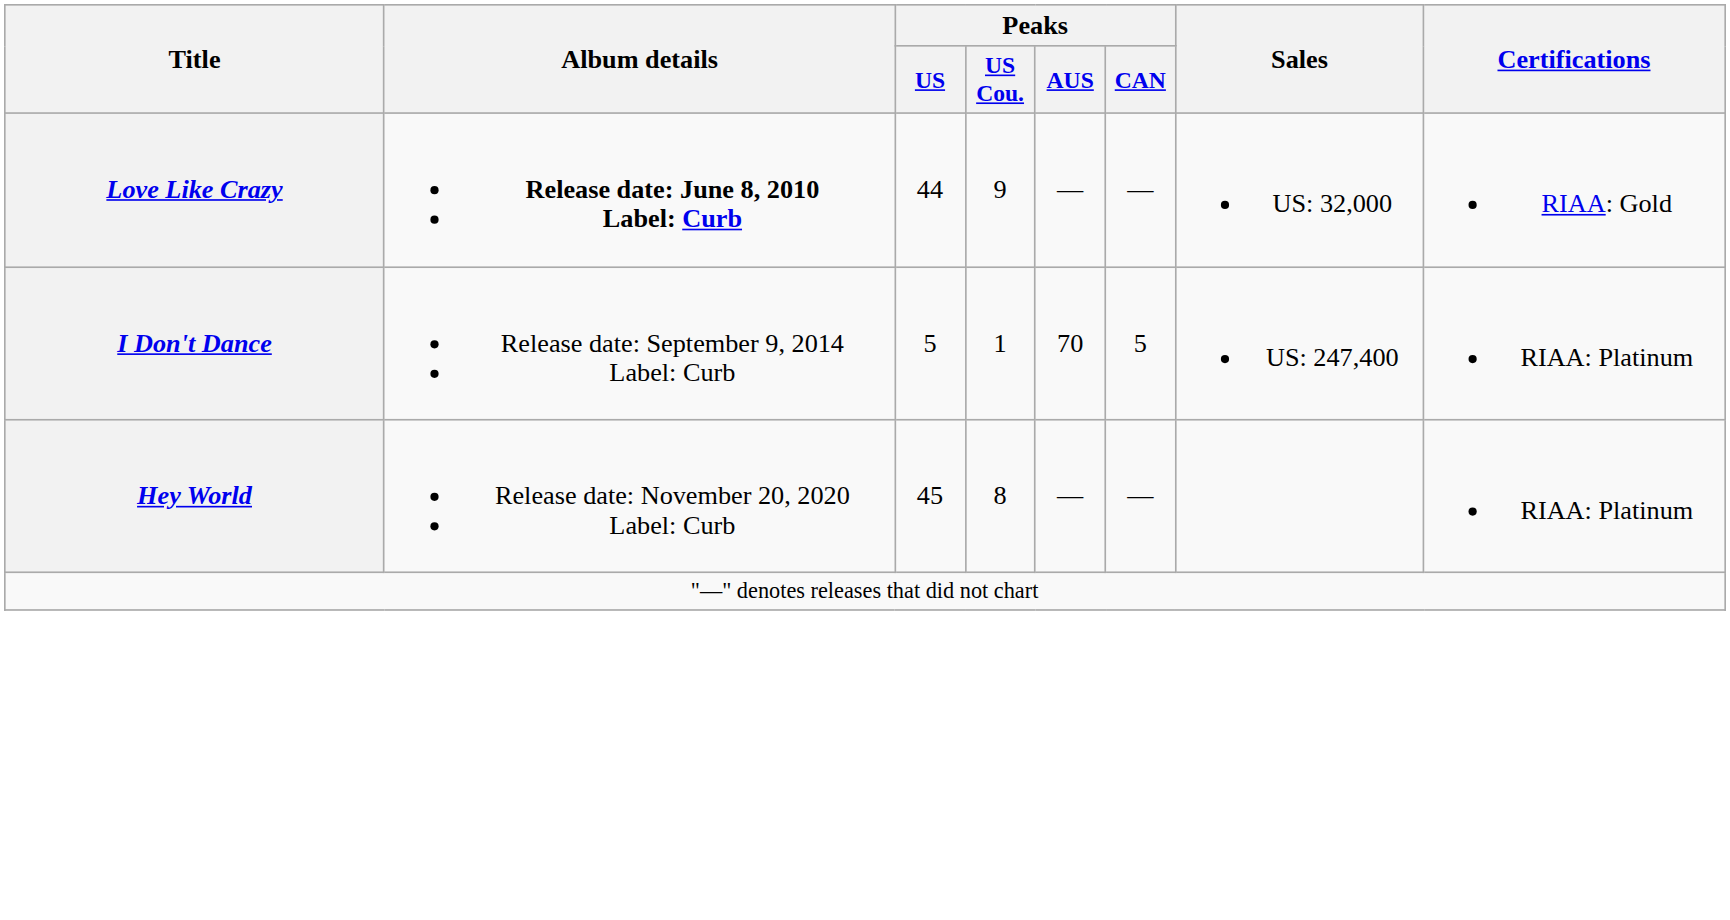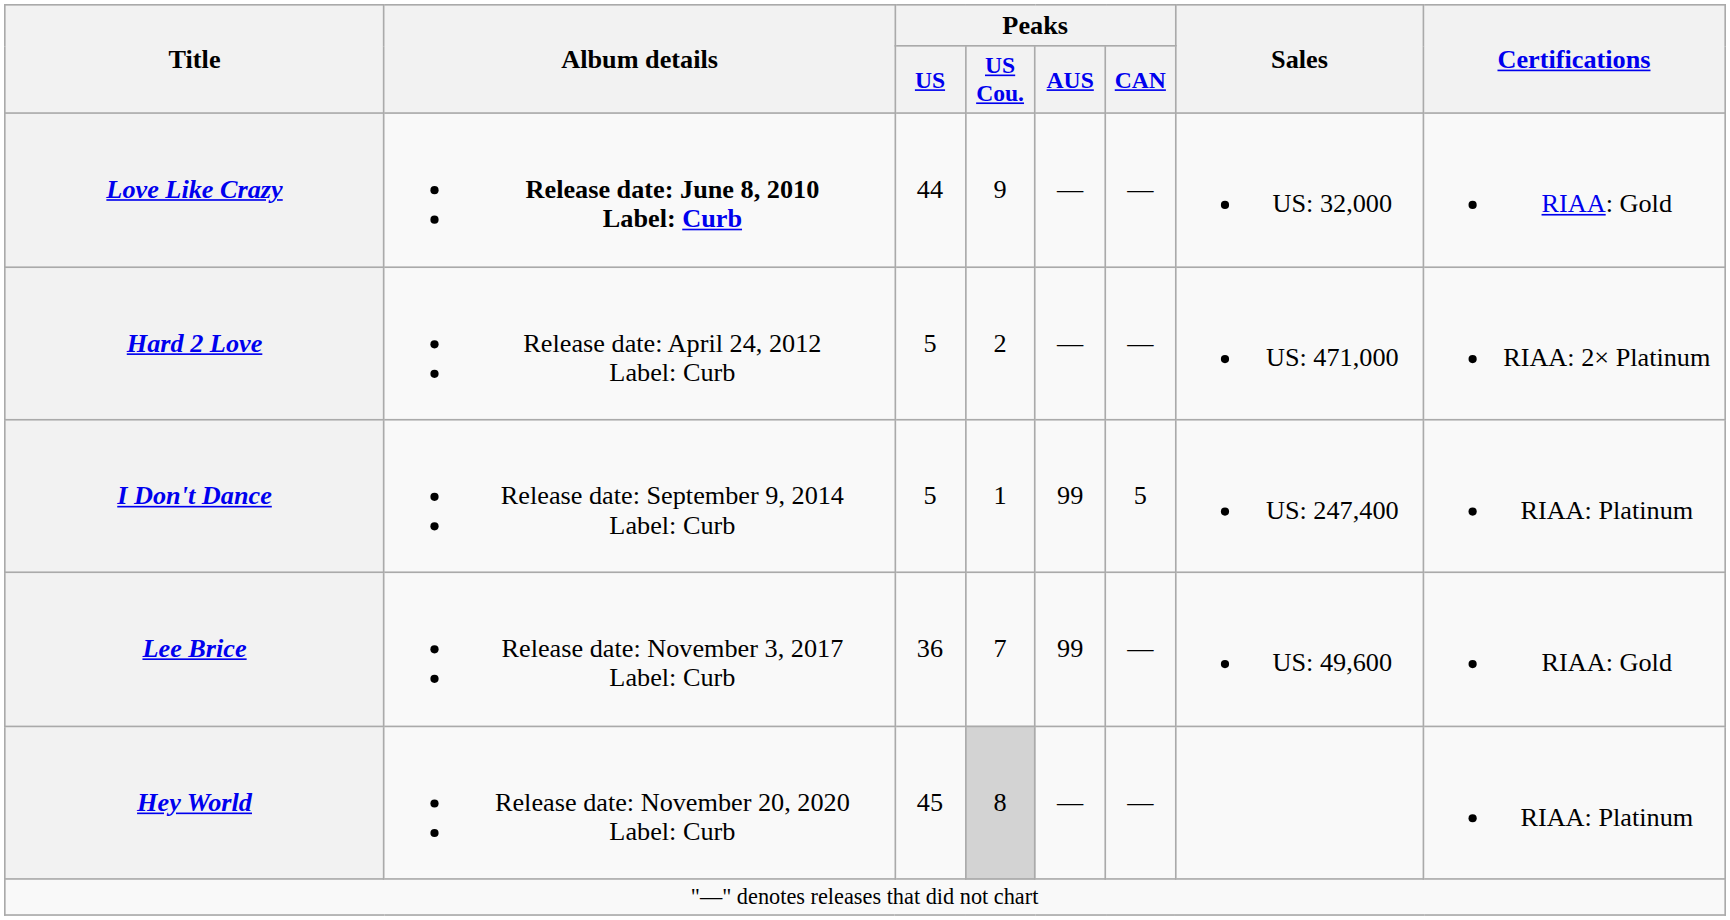 <table class="wikitable plainrowheaders" style="text-align:center;" border="1">
 <tr>
 <th scope="col" rowspan="2" style="width:14em;">Title</th>
 <th scope="col" rowspan="2" style="width:19em;">Album details</th>
 <th scope="col" colspan="4">Peaks</th>
 <th scope="col" rowspan="2" style="width:9em;">Sales</th>
 <th scope="col" rowspan="2" style="width:11em;"><a href='#'>Certifications</a></th>
 </tr>
 <tr>
 <th scope="col" style="width:2.5em;font-size:90%;"><a href='#'>US</a><br></th>
 <th scope="col" style="width:2.5em;font-size:90%;"><a href='#'>US Cou.</a><br></th>
 <th scope="col" style="width:2.5em;font-size:90%;"><a href='#'>AUS</a><br></th>
 <th scope="col" style="width:2.5em;font-size:90%;"><a href='#'>CAN</a><br></th>
 </tr>
 <tr>
 <th scope="row"><em><a href='#'>Love Like Crazy</a></em></th>
 <td><strong><br><ul><li>Release date: June 8, 2010</li><li>Label: <a href='#'>Curb</a></li></ul></strong></td>
 <td>44</td>
 <td>9</td>
 <td>—</td>
 <td>—</td>
 <td><br><ul><li>US: 32,000</li></ul></td>
 <td><br><ul><li><a href='#'>RIAA</a>: Gold</li></ul></td>
 </tr>
 <tr>
+<th scope="row"><em><a href='#'>Hard 2 Love</a></em></th>
+<td><br><ul><li>Release date: April 24, 2012</li><li>Label: Curb</li></ul></td>
+<td>5</td>
+<td>2</td>
+<td>—</td>
+<td>—</td>
+<td><br><ul><li>US: 471,000</li></ul></td>
+<td><br><ul><li>RIAA: 2× Platinum</li></ul></td>
+</tr>
+<tr>
 <th scope="row"><em><a href='#'>I Don't Dance</a></em></th>
 <td><br><ul><li>Release date: September 9, 2014</li><li>Label: Curb</li></ul></td>
 <td>5</td>
 <td>1</td>
-<td>70</td>
+<td>99</td>
 <td>5</td>
 <td><br><ul><li>US: 247,400</li></ul></td>
 <td><br><ul><li>RIAA: Platinum</li></ul></td>
 </tr>
 <tr>
+<th scope="row"><em><a href='#'>Lee Brice</a></em></th>
+<td><br><ul><li>Release date: November 3, 2017</li><li>Label: Curb</li></ul></td>
+<td>36</td>
+<td>7</td>
+<td>99</td>
+<td>—</td>
+<td><br><ul><li>US: 49,600</li></ul></td>
+<td><br><ul><li>RIAA: Gold</li></ul></td>
+</tr>
+<tr>
 <th scope="row"><em><a href='#'>Hey World</a></em></th>
 <td><br><ul><li>Release date: November 20, 2020</li><li>Label: Curb</li></ul></td>
 <td>45</td>
-<td>8</td>
+<td style="background: lightgrey;">8</td>
 <td>—</td>
 <td>—</td>
 <td></td>
 <td><br><ul><li>RIAA: Platinum</li></ul></td>
 </tr>
 <tr>
 <td colspan="8" style="font-size:85%">"—" denotes releases that did not chart</td>
 </tr>
 </table>
